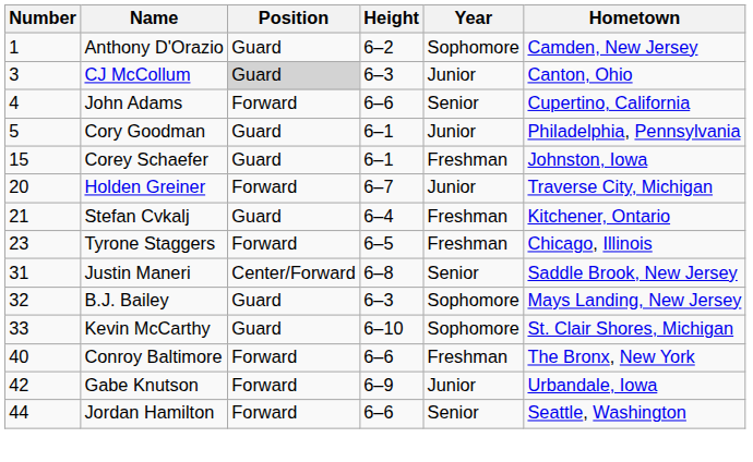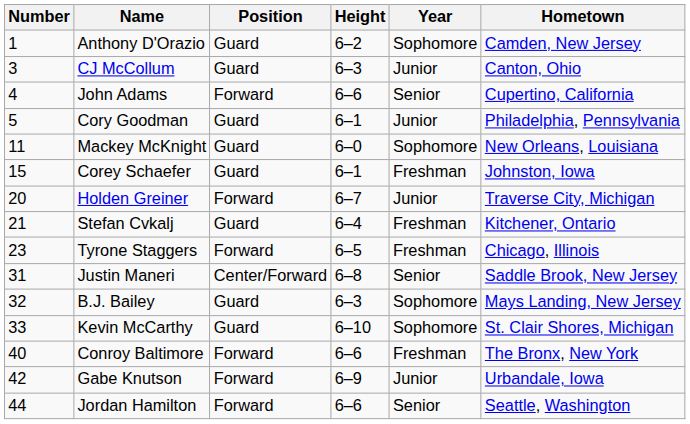 <table class=wikitable>
 <tr>
 <th>Number</th>
 <th>Name</th>
 <th>Position</th>
 <th>Height</th>
 <th>Year</th>
 <th>Hometown</th>
 </tr>
 <tr>
 <td>1</td>
 <td>Anthony D'Orazio</td>
 <td>Guard</td>
 <td>6–2</td>
 <td>Sophomore</td>
 <td><a href='#'>Camden, New Jersey</a></td>
 </tr>
 <tr>
 <td>3</td>
 <td><a href='#'>CJ McCollum</a></td>
-<td style="background: lightgrey;">Guard</td>
+<td>Guard</td>
 <td>6–3</td>
 <td>Junior</td>
 <td><a href='#'>Canton, Ohio</a></td>
 </tr>
 <tr>
 <td>4</td>
 <td>John Adams</td>
 <td>Forward</td>
 <td>6–6</td>
 <td>Senior</td>
 <td><a href='#'>Cupertino, California</a></td>
 </tr>
 <tr>
 <td>5</td>
 <td>Cory Goodman</td>
 <td>Guard</td>
 <td>6–1</td>
 <td>Junior</td>
 <td><a href='#'>Philadelphia</a>, <a href='#'>Pennsylvania</a></td>
+</tr>
+<tr>
+<td>11</td>
+<td>Mackey McKnight</td>
+<td>Guard</td>
+<td>6–0</td>
+<td>Sophomore</td>
+<td><a href='#'>New Orleans</a>, <a href='#'>Louisiana</a></td>
 </tr>
 <tr>
 <td>15</td>
 <td>Corey Schaefer</td>
 <td>Guard</td>
 <td>6–1</td>
 <td>Freshman</td>
 <td><a href='#'>Johnston, Iowa</a></td>
 </tr>
 <tr>
 <td>20</td>
 <td><a href='#'>Holden Greiner</a></td>
 <td>Forward</td>
 <td>6–7</td>
 <td>Junior</td>
 <td><a href='#'>Traverse City, Michigan</a></td>
 </tr>
 <tr>
 <td>21</td>
 <td>Stefan Cvkalj</td>
 <td>Guard</td>
 <td>6–4</td>
 <td>Freshman</td>
 <td><a href='#'>Kitchener, Ontario</a></td>
 </tr>
 <tr>
 <td>23</td>
 <td>Tyrone Staggers</td>
 <td>Forward</td>
 <td>6–5</td>
 <td>Freshman</td>
 <td><a href='#'>Chicago</a>, <a href='#'>Illinois</a></td>
 </tr>
 <tr>
 <td>31</td>
 <td>Justin Maneri</td>
 <td>Center/Forward</td>
 <td>6–8</td>
 <td>Senior</td>
 <td><a href='#'>Saddle Brook, New Jersey</a></td>
 </tr>
 <tr>
 <td>32</td>
 <td>B.J. Bailey</td>
 <td>Guard</td>
 <td>6–3</td>
 <td>Sophomore</td>
 <td><a href='#'>Mays Landing, New Jersey</a></td>
 </tr>
 <tr>
 <td>33</td>
 <td>Kevin McCarthy</td>
 <td>Guard</td>
 <td>6–10</td>
 <td>Sophomore</td>
 <td><a href='#'>St. Clair Shores, Michigan</a></td>
 </tr>
 <tr>
 <td>40</td>
 <td>Conroy Baltimore</td>
 <td>Forward</td>
 <td>6–6</td>
 <td>Freshman</td>
 <td><a href='#'>The Bronx</a>, <a href='#'>New York</a></td>
 </tr>
 <tr>
 <td>42</td>
 <td>Gabe Knutson</td>
 <td>Forward</td>
 <td>6–9</td>
 <td>Junior</td>
 <td><a href='#'>Urbandale, Iowa</a></td>
 </tr>
 <tr>
 <td>44</td>
 <td>Jordan Hamilton</td>
 <td>Forward</td>
 <td>6–6</td>
 <td>Senior</td>
 <td><a href='#'>Seattle</a>, <a href='#'>Washington</a></td>
 </tr>
 </table>
